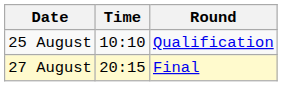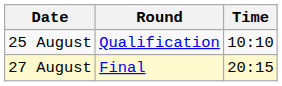 <table class="wikitable">
 <tr>
 <th>Date</th>
+<th>Round</th>
 <th>Time</th>
-<th>Round</th>
 </tr>
 <tr>
 <td>25 August</td>
+<td><a href='#'>Qualification</a></td>
 <td>10:10</td>
-<td><a href='#'>Qualification</a></td>
 </tr>
 <tr style=background:lemonchiffon>
 <td>27 August</td>
+<td><a href='#'>Final</a></td>
 <td>20:15</td>
-<td><a href='#'>Final</a></td>
 </tr>
 </table>
